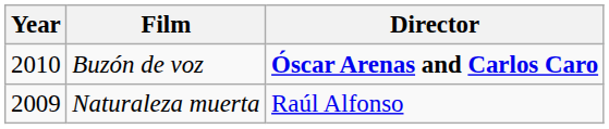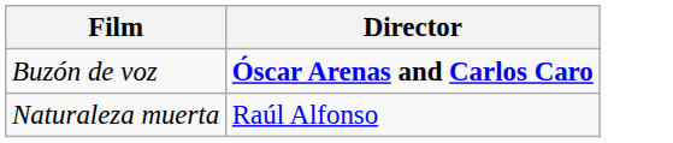 <table class=wikitable>
 <tr>
-<th>Year</th>
 <th>Film</th>
 <th>Director</th>
 </tr>
 <tr>
-<td>2010</td>
 <td><em>Buzón de voz</em></td>
 <td><strong><a href='#'>Óscar Arenas</a> and <a href='#'>Carlos Caro</a></strong></td>
 </tr>
 <tr>
-<td>2009</td>
 <td><em>Naturaleza muerta</em></td>
 <td><a href='#'>Raúl Alfonso</a></td>
 </tr>
 </table>
